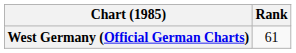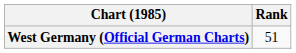 <table class="wikitable plainrowheaders">
 <tr>
 <th>Chart (1985)</th>
 <th>Rank</th>
 </tr>
 <tr>
 <th scope="row">West Germany (<a href='#'>Official German Charts</a>)</th>
-<td align="center">61</td>
+<td align="center">51</td>
 </tr>
 </table>
